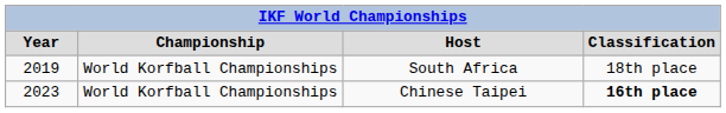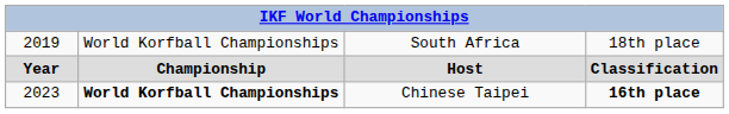 <table class="wikitable" style=font-size:90%>
 <tr align=center style="background:#B0C4DE;">
 <td colspan=4><strong><a href='#'>IKF World Championships</a></strong></td>
+</tr>
+<tr align=center>
+<td>2019</td>
+<td>World Korfball Championships</td>
+<td>South Africa</td>
+<td align="center">18th place</td>
 </tr>
 <tr align=center bgcolor="#dddddd">
 <td width=50><strong>Year</strong></td>
 <td width=200><strong>Championship</strong></td>
 <td width=180><strong>Host</strong></td>
 <td width=100><strong>Classification</strong></td>
 </tr>
 <tr align=center>
-<td>2019</td>
-<td>World Korfball Championships</td>
-<td>South Africa</td>
-<td align="center">18th place</td>
-</tr>
-<tr align=center>
 <td>2023</td>
-<td>World Korfball Championships</td>
+<td><strong>World Korfball Championships</strong></td>
 <td>Chinese Taipei</td>
 <td align="center"><strong>16th place</strong></td>
 </tr>
 </table>
